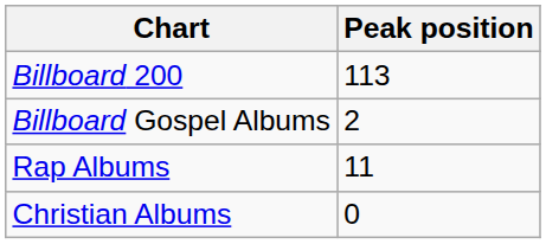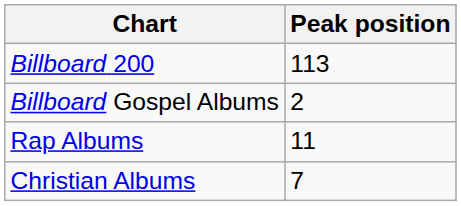 <table class="wikitable">
 <tr>
 <th>Chart</th>
 <th>Peak position</th>
 </tr>
 <tr>
 <td><a href='#'><em>Billboard</em> 200</a></td>
 <td>113</td>
 </tr>
 <tr>
 <td><em><a href='#'>Billboard</a></em> Gospel Albums </td>
 <td>2</td>
 </tr>
 <tr>
 <td><a href='#'>Rap Albums</a></td>
 <td>11</td>
 </tr>
 <tr>
 <td><a href='#'>Christian Albums</a></td>
-<td>0</td>
+<td>7</td>
 </tr>
 </table>
